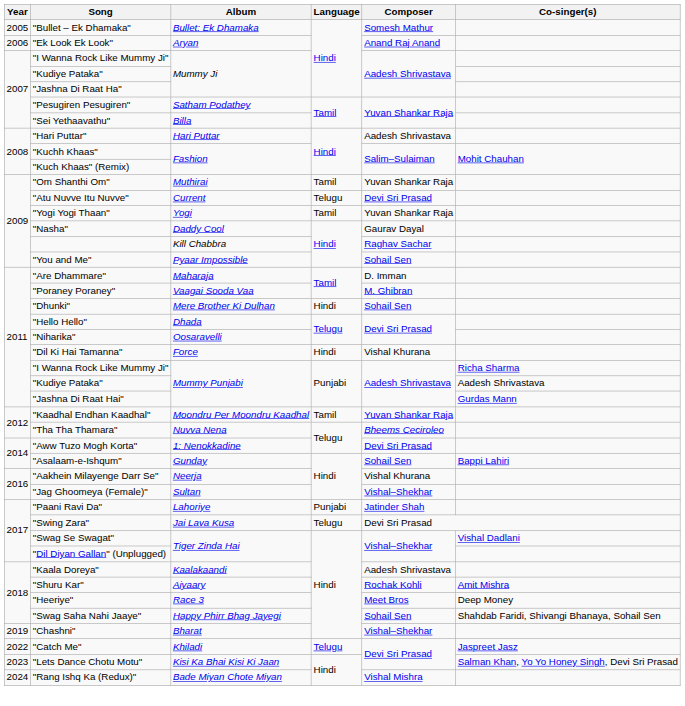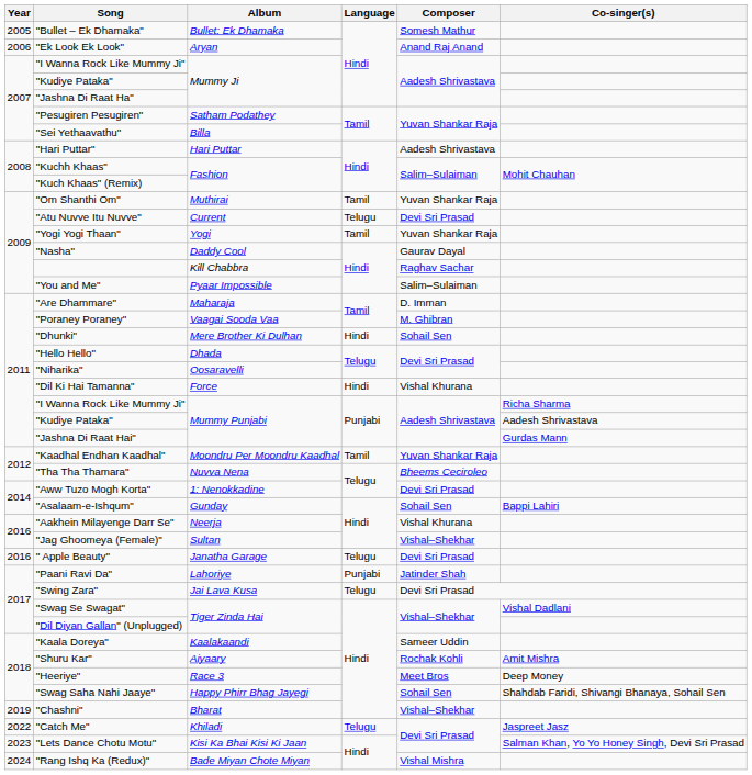 <table class="wikitable">
 <tr>
 <th>Year</th>
 <th>Song</th>
 <th>Album</th>
 <th>Language</th>
 <th>Composer</th>
 <th>Co-singer(s)</th>
 </tr>
 <tr>
 <td>2005</td>
 <td>"Bullet – Ek Dhamaka"</td>
 <td><em><a href='#'>Bullet: Ek Dhamaka</a></em></td>
 <td rowspan="5"><a href='#'>Hindi</a></td>
 <td><a href='#'>Somesh Mathur</a></td>
 <td></td>
 </tr>
 <tr>
 <td>2006</td>
 <td>"Ek Look Ek Look"</td>
 <td><em><a href='#'>Aryan</a></em></td>
 <td><a href='#'>Anand Raj Anand</a></td>
 <td></td>
 </tr>
 <tr>
 <td rowspan="5">2007</td>
 <td>"I Wanna Rock Like Mummy Ji"</td>
 <td rowspan="3"><em>Mummy Ji</em></td>
 <td rowspan="3"><a href='#'>Aadesh Shrivastava</a></td>
 <td></td>
 </tr>
 <tr>
 <td>"Kudiye Pataka"</td>
 <td></td>
 </tr>
 <tr>
 <td>"Jashna Di Raat Ha"</td>
 <td></td>
 </tr>
 <tr>
 <td>"Pesugiren Pesugiren"</td>
 <td><em><a href='#'>Satham Podathey</a></em></td>
 <td rowspan=2><a href='#'>Tamil</a></td>
 <td rowspan="2"><a href='#'>Yuvan Shankar Raja</a></td>
 <td></td>
 </tr>
 <tr>
 <td>"Sei Yethaavathu"</td>
 <td><em><a href='#'>Billa</a></em></td>
 <td></td>
 </tr>
 <tr>
 <td rowspan="3">2008</td>
 <td>"Hari Puttar"</td>
 <td><em><a href='#'>Hari Puttar</a></em></td>
 <td rowspan="3"><a href='#'>Hindi</a></td>
 <td>Aadesh Shrivastava</td>
 <td></td>
 </tr>
 <tr>
 <td>"Kuchh Khaas"</td>
 <td rowspan="2"><em><a href='#'>Fashion</a></em></td>
 <td rowspan="2"><a href='#'>Salim–Sulaiman</a></td>
 <td rowspan="2"><a href='#'>Mohit Chauhan</a></td>
 </tr>
 <tr>
 <td>"Kuch Khaas" (Remix)</td>
 </tr>
 <tr>
 <td rowspan=6>2009</td>
 <td>"Om Shanthi Om"</td>
 <td><em><a href='#'>Muthirai</a></em></td>
 <td>Tamil</td>
 <td>Yuvan Shankar Raja</td>
 <td></td>
 </tr>
 <tr>
 <td>"Atu Nuvve Itu Nuvve"</td>
 <td><em><a href='#'>Current</a></em></td>
 <td>Telugu</td>
 <td><a href='#'>Devi Sri Prasad</a></td>
 <td></td>
 </tr>
 <tr>
 <td>"Yogi Yogi Thaan"</td>
 <td><em><a href='#'>Yogi</a></em></td>
 <td>Tamil</td>
 <td>Yuvan Shankar Raja</td>
 <td></td>
 </tr>
 <tr>
 <td>"Nasha"</td>
 <td><em><a href='#'>Daddy Cool</a></em></td>
 <td rowspan=3><a href='#'>Hindi</a></td>
 <td>Gaurav Dayal</td>
 <td></td>
 </tr>
 <tr>
 <td></td>
 <td><em>Kill Chabbra</em></td>
 <td><a href='#'>Raghav Sachar</a></td>
 <td></td>
 </tr>
 <tr>
 <td>"You and Me"</td>
 <td><em><a href='#'>Pyaar Impossible</a></em></td>
-<td><a href='#'>Sohail Sen</a></td>
+<td>Salim–Sulaiman</td>
 <td></td>
 </tr>
 <tr>
 <td rowspan=9>2011</td>
 <td>"Are Dhammare"</td>
 <td><em><a href='#'>Maharaja</a></em></td>
 <td rowspan=2><a href='#'>Tamil</a></td>
 <td>D. Imman</td>
 <td></td>
 </tr>
 <tr>
 <td>"Poraney Poraney"</td>
 <td><em><a href='#'>Vaagai Sooda Vaa</a></em></td>
 <td><a href='#'>M. Ghibran</a></td>
 <td></td>
 </tr>
 <tr>
 <td>"Dhunki"</td>
 <td><em><a href='#'>Mere Brother Ki Dulhan</a></em></td>
 <td>Hindi</td>
 <td><a href='#'>Sohail Sen</a></td>
 <td></td>
 </tr>
 <tr>
 <td>"Hello Hello"</td>
 <td><em><a href='#'>Dhada</a></em></td>
 <td rowspan=2><a href='#'>Telugu</a></td>
 <td rowspan="2"><a href='#'>Devi Sri Prasad</a></td>
 <td></td>
 </tr>
 <tr>
 <td>"Niharika"</td>
 <td><em><a href='#'>Oosaravelli</a></em></td>
 <td></td>
 </tr>
 <tr>
 <td>"Dil Ki Hai Tamanna"</td>
 <td><em><a href='#'>Force</a></em></td>
 <td>Hindi</td>
 <td>Vishal Khurana</td>
 <td></td>
 </tr>
 <tr>
 <td>"I Wanna Rock Like Mummy Ji"</td>
 <td rowspan=3><em><a href='#'>Mummy Punjabi</a></em></td>
 <td rowspan=3>Punjabi</td>
 <td rowspan=3><a href='#'>Aadesh Shrivastava</a></td>
 <td><a href='#'>Richa Sharma</a></td>
 </tr>
 <tr>
 <td>"Kudiye Pataka"</td>
 <td>Aadesh Shrivastava</td>
 </tr>
 <tr>
 <td>"Jashna Di Raat Hai"</td>
 <td><a href='#'>Gurdas Mann</a></td>
 </tr>
 <tr>
 <td rowspan="2">2012</td>
 <td>"Kaadhal Endhan Kaadhal"</td>
 <td><em><a href='#'>Moondru Per Moondru Kaadhal</a></em></td>
 <td>Tamil</td>
 <td><a href='#'>Yuvan Shankar Raja</a></td>
 <td></td>
 </tr>
 <tr>
 <td>"Tha Tha Thamara"</td>
 <td><em><a href='#'>Nuvva Nena</a></em></td>
 <td rowspan="2">Telugu</td>
 <td><em><a href='#'>Bheems Ceciroleo</a></em></td>
 <td></td>
 </tr>
 <tr>
 <td rowspan=2>2014</td>
 <td>"Aww Tuzo Mogh Korta"</td>
 <td><em><a href='#'>1: Nenokkadine</a></em></td>
 <td><a href='#'>Devi Sri Prasad</a></td>
 <td></td>
 </tr>
 <tr>
 <td>"Asalaam-e-Ishqum"</td>
 <td><em><a href='#'>Gunday</a></em></td>
 <td rowspan="3">Hindi</td>
 <td><a href='#'>Sohail Sen</a></td>
 <td><a href='#'>Bappi Lahiri</a></td>
 </tr>
 <tr>
 <td rowspan="2">2016</td>
 <td>"Aakhein Milayenge Darr Se"</td>
 <td><em><a href='#'>Neerja</a></em></td>
 <td>Vishal Khurana</td>
 <td></td>
 </tr>
 <tr>
 <td>"Jag Ghoomeya (Female)"</td>
 <td><em><a href='#'>Sultan</a></em></td>
 <td><a href='#'>Vishal–Shekhar</a></td>
 <td></td>
 </tr>
 <tr>
+<td>2016</td>
+<td>" Apple Beauty"</td>
+<td><em><a href='#'>Janatha Garage</a></em></td>
+<td>Telugu</td>
+<td><a href='#'>Devi Sri Prasad</a></td>
+<td></td>
+</tr>
+<tr>
 <td rowspan="4">2017</td>
 <td>"Paani Ravi Da"</td>
 <td><em><a href='#'>Lahoriye</a></em></td>
 <td>Punjabi</td>
 <td><a href='#'>Jatinder Shah</a></td>
 <td></td>
 </tr>
 <tr>
 <td>"Swing Zara"</td>
 <td><em><a href='#'>Jai Lava Kusa</a></em></td>
 <td>Telugu</td>
 <td colspan="2">Devi Sri Prasad</td>
 </tr>
 <tr>
 <td>"Swag Se Swagat"</td>
 <td rowspan="2"><em><a href='#'>Tiger Zinda Hai</a></em></td>
 <td rowspan="7">Hindi</td>
 <td rowspan="2"><a href='#'>Vishal–Shekhar</a></td>
 <td><a href='#'>Vishal Dadlani</a></td>
 </tr>
 <tr>
 <td>"<a href='#'>Dil Diyan Gallan</a>" (Unplugged)</td>
 <td></td>
 </tr>
 <tr>
 <td rowspan="4">2018</td>
 <td>"Kaala Doreya"</td>
 <td><em><a href='#'>Kaalakaandi</a></em></td>
-<td>Aadesh Shrivastava</td>
+<td>Sameer Uddin</td>
 <td></td>
 </tr>
 <tr>
 <td>"Shuru Kar"</td>
 <td><em><a href='#'>Aiyaary</a></em></td>
 <td><a href='#'>Rochak Kohli</a></td>
 <td><a href='#'>Amit Mishra</a></td>
 </tr>
 <tr>
 <td>"Heeriye"</td>
 <td><em><a href='#'>Race 3</a></em></td>
 <td><a href='#'>Meet Bros</a></td>
 <td>Deep Money</td>
 </tr>
 <tr>
 <td>"Swag Saha Nahi Jaaye"</td>
 <td><em><a href='#'>Happy Phirr Bhag Jayegi</a></em></td>
 <td><a href='#'>Sohail Sen</a></td>
 <td>Shahdab Faridi, Shivangi Bhanaya, Sohail Sen</td>
 </tr>
 <tr>
 <td>2019</td>
 <td>"Chashni"</td>
 <td><em><a href='#'>Bharat</a></em></td>
 <td><a href='#'>Vishal–Shekhar</a></td>
 <td></td>
 </tr>
 <tr>
 <td>2022</td>
 <td>"Catch Me"</td>
 <td><em> <a href='#'>Khiladi</a></em></td>
 <td><a href='#'>Telugu</a></td>
 <td rowspan=2><a href='#'>Devi Sri Prasad</a></td>
 <td><a href='#'>Jaspreet Jasz</a></td>
 </tr>
 <tr>
 <td>2023</td>
 <td>"Lets Dance Chotu Motu"</td>
 <td><em><a href='#'>Kisi Ka Bhai Kisi Ki Jaan</a></em></td>
 <td rowspan=2>Hindi</td>
 <td><a href='#'>Salman Khan</a>, <a href='#'>Yo Yo Honey Singh</a>, Devi Sri Prasad</td>
 </tr>
 <tr>
 <td>2024</td>
 <td>"Rang Ishq Ka (Redux)"</td>
 <td><em><a href='#'>Bade Miyan Chote Miyan</a></em></td>
 <td><a href='#'>Vishal Mishra</a></td>
 <td></td>
 </tr>
 </table>
